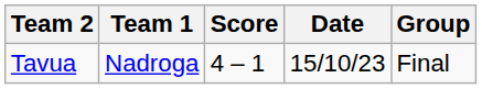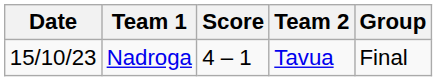 <table class="wikitable">
 <tr>
-<th>Team 2</th>
+<th>Date</th>
 <th>Team 1</th>
 <th>Score</th>
-<th>Date</th>
+<th>Team 2</th>
 <th>Group</th>
 </tr>
 <tr>
-<td><a href='#'>Tavua</a></td>
+<td>15/10/23</td>
 <td><a href='#'>Nadroga</a></td>
 <td>4 – 1</td>
-<td>15/10/23</td>
+<td><a href='#'>Tavua</a></td>
 <td>Final</td>
 </tr>
 </table>
